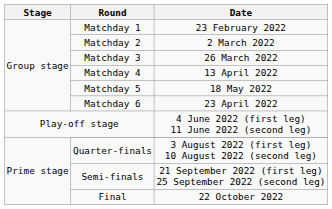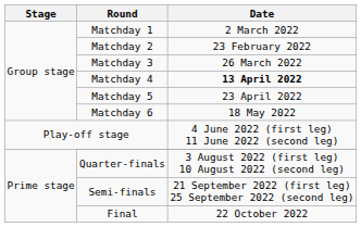 <table class="wikitable" style="text-align:center;">
 <tr>
 <th>Stage</th>
 <th>Round</th>
 <th>Date</th>
 </tr>
 <tr>
 <td rowspan="6">Group stage</td>
 <td>Matchday 1</td>
-<td>23 February 2022</td>
+<td>2 March 2022</td>
 </tr>
 <tr>
 <td>Matchday 2</td>
-<td>2 March 2022</td>
+<td>23 February 2022</td>
 </tr>
 <tr>
 <td>Matchday 3</td>
 <td>26 March 2022</td>
 </tr>
 <tr>
 <td>Matchday 4</td>
-<td>13 April 2022</td>
+<td><strong>13 April 2022</strong></td>
 </tr>
 <tr>
 <td>Matchday 5</td>
-<td>18 May 2022</td>
+<td>23 April 2022</td>
 </tr>
 <tr>
 <td>Matchday 6</td>
-<td>23 April 2022</td>
+<td>18 May 2022</td>
 </tr>
 <tr>
 <td colspan=2>Play-off stage</td>
 <td>4 June 2022 (first leg)<br>11 June 2022 (second leg)</td>
 </tr>
 <tr>
 <td rowspan="4">Prime stage</td>
 </tr>
 <tr>
 <td>Quarter-finals</td>
 <td>3 August 2022 (first leg)<br>10 August 2022 (second leg)</td>
 </tr>
 <tr>
 <td>Semi-finals</td>
 <td>21 September 2022 (first leg)<br>25 September 2022 (second leg)</td>
 </tr>
 <tr>
 <td>Final</td>
 <td>22 October 2022</td>
 </tr>
 </table>
